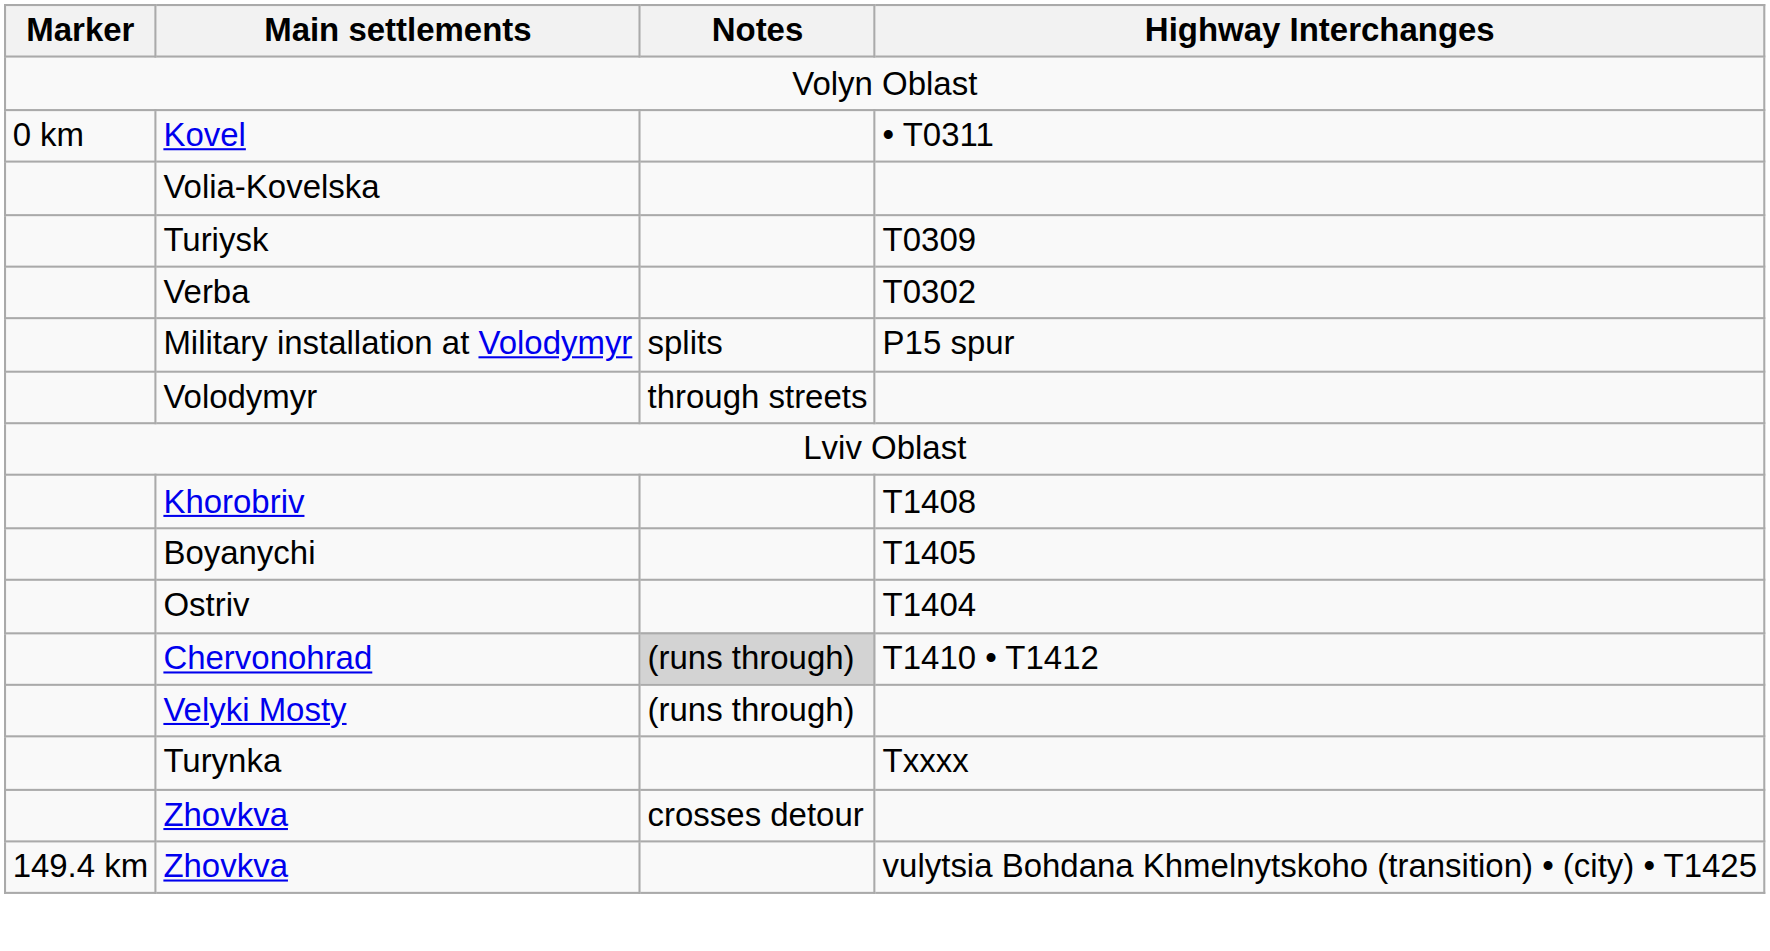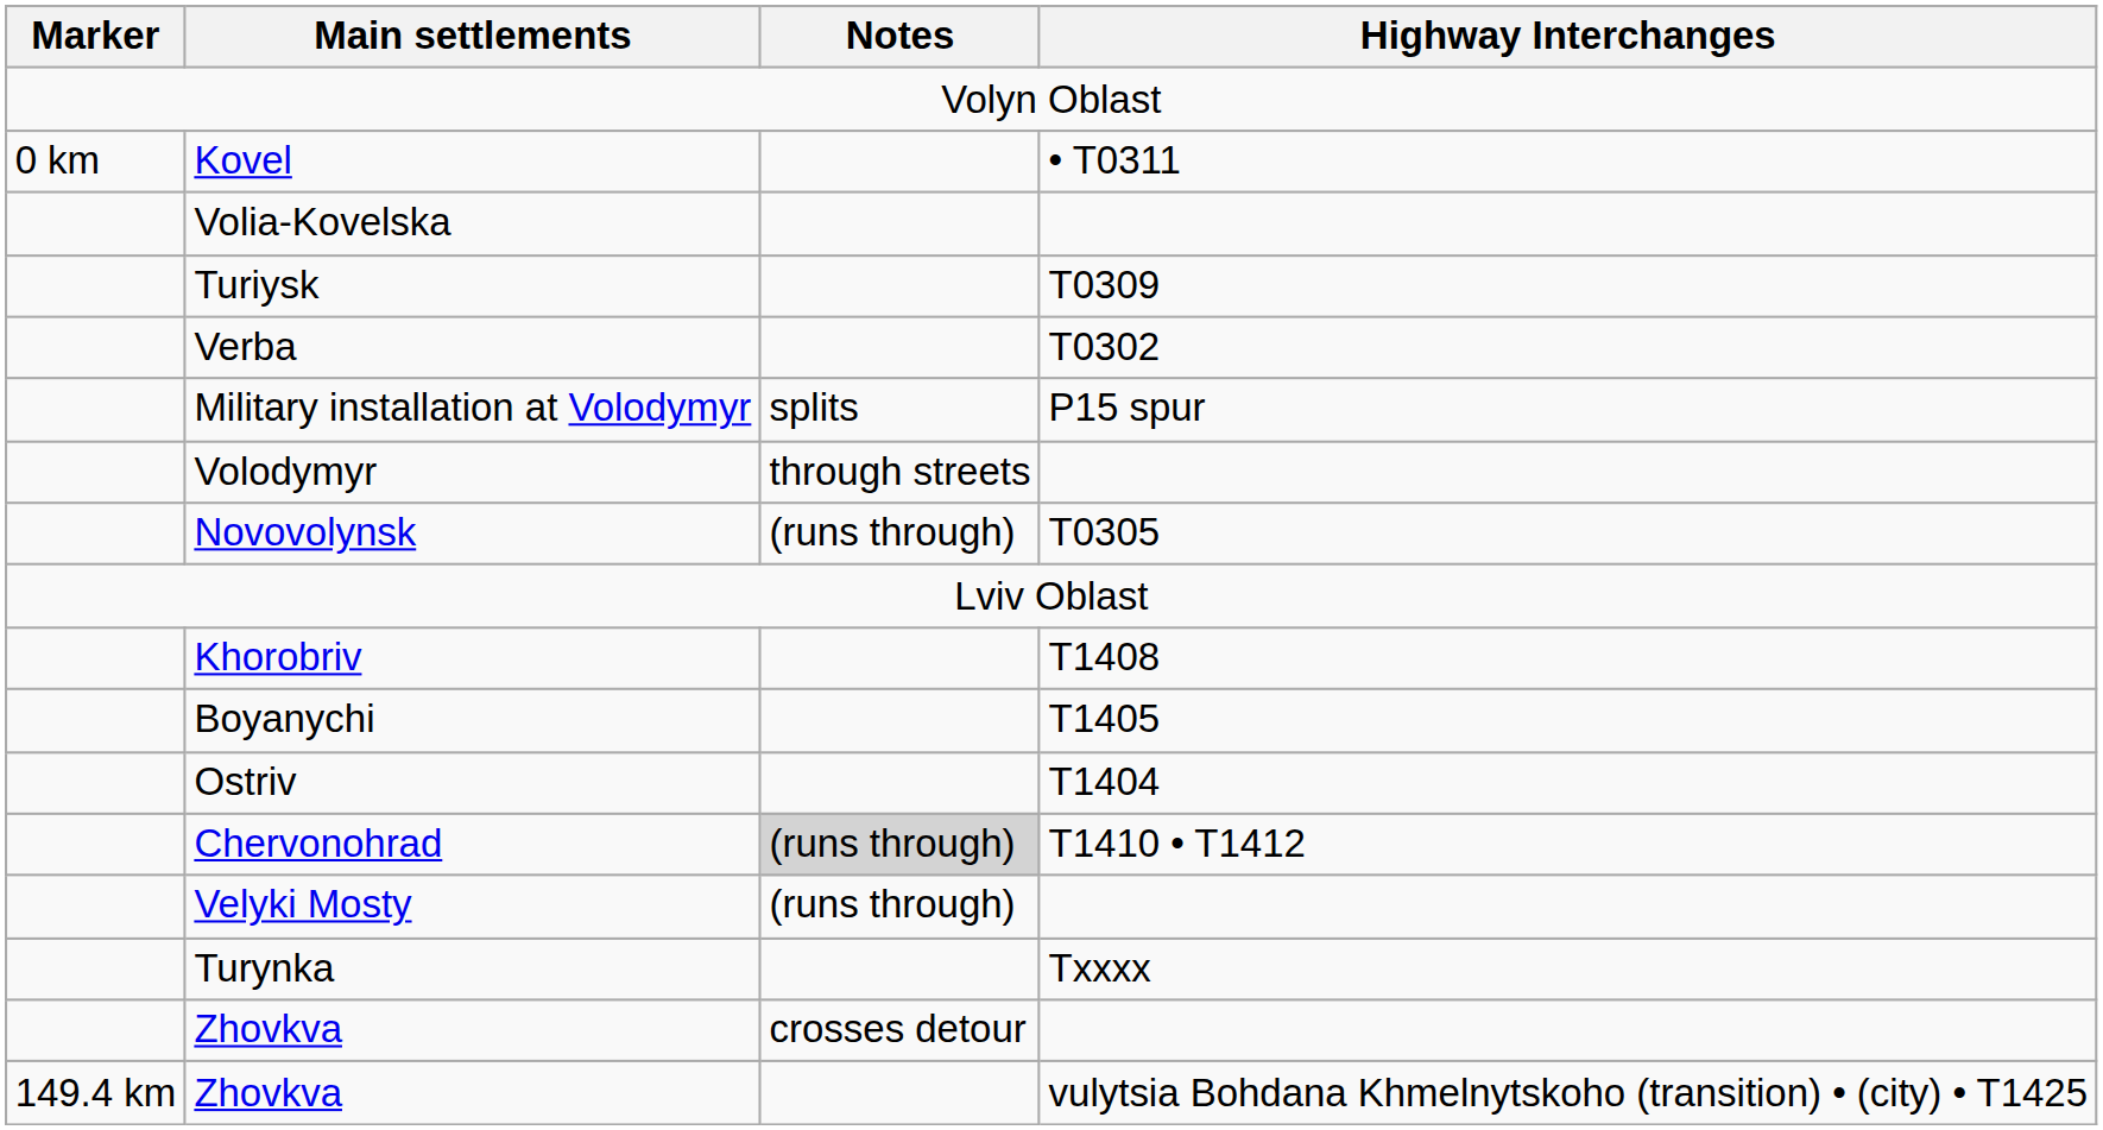 <table class="wikitable">
 <tr>
 <th>Marker</th>
 <th>Main settlements</th>
 <th>Notes</th>
 <th>Highway Interchanges</th>
 </tr>
 <tr>
 <td align=center colspan=4>Volyn Oblast</td>
 </tr>
 <tr>
 <td>0 km</td>
 <td><a href='#'>Kovel</a></td>
 <td></td>
 <td> • T0311</td>
 </tr>
 <tr>
 <td></td>
 <td>Volia-Kovelska</td>
 <td></td>
 <td></td>
 </tr>
 <tr>
 <td></td>
 <td>Turiysk</td>
 <td></td>
 <td>T0309</td>
 </tr>
 <tr>
 <td></td>
 <td>Verba</td>
 <td></td>
 <td>T0302</td>
 </tr>
 <tr>
 <td></td>
 <td>Military installation at <a href='#'>Volodymyr</a></td>
 <td>splits</td>
 <td>P15 spur</td>
 </tr>
 <tr>
 <td></td>
 <td>Volodymyr</td>
 <td>through streets </td>
 <td></td>
+</tr>
+<tr>
+<td></td>
+<td><a href='#'>Novovolynsk</a></td>
+<td>(runs through)</td>
+<td>T0305</td>
 </tr>
 <tr>
 <td align=center colspan=4>Lviv Oblast</td>
 </tr>
 <tr>
 <td></td>
 <td><a href='#'>Khorobriv</a></td>
 <td></td>
 <td>T1408</td>
 </tr>
 <tr>
 <td></td>
 <td>Boyanychi</td>
 <td></td>
 <td>T1405</td>
 </tr>
 <tr>
 <td></td>
 <td>Ostriv</td>
 <td></td>
 <td>T1404</td>
 </tr>
 <tr>
 <td></td>
 <td><a href='#'>Chervonohrad</a></td>
 <td style="background: lightgrey;">(runs through)</td>
 <td>T1410 • T1412</td>
 </tr>
 <tr>
 <td></td>
 <td><a href='#'>Velyki Mosty</a></td>
 <td>(runs through)</td>
 <td></td>
 </tr>
 <tr>
 <td></td>
 <td>Turynka</td>
 <td></td>
 <td>Txxxx</td>
 </tr>
 <tr>
 <td></td>
 <td><a href='#'>Zhovkva</a></td>
 <td>crosses detour</td>
 <td></td>
 </tr>
 <tr>
 <td>149.4 km</td>
 <td><a href='#'>Zhovkva</a></td>
 <td></td>
 <td>vulytsia Bohdana Khmelnytskoho (transition) •  (city) • T1425</td>
 </tr>
 </table>
